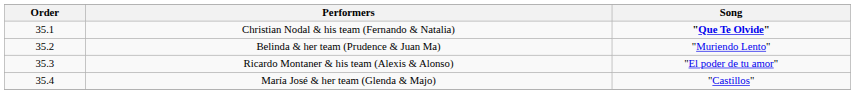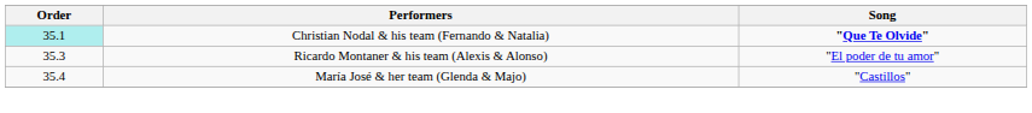 <table class="wikitable" style="text-align:center; width:100%;">
 <tr>
 </tr>
 <tr>
 <th>Order</th>
 <th>Performers</th>
 <th>Song</th>
 </tr>
 <tr>
-<td>35.1</td>
+<td style="background: paleturquoise;">35.1</td>
 <td>Christian Nodal & his team (Fernando & Natalia)</td>
 <td><strong>"<a href='#'>Que Te Olvide</a>"</strong></td>
-</tr>
-<tr>
-<td>35.2</td>
-<td>Belinda & her team (Prudence & Juan Ma)</td>
-<td>"<a href='#'>Muriendo Lento</a>"</td>
 </tr>
 <tr>
 <td>35.3</td>
 <td>Ricardo Montaner & his team (Alexis & Alonso)</td>
 <td>"<a href='#'>El poder de tu amor</a>"</td>
 </tr>
 <tr>
 <td>35.4</td>
 <td>María José & her team (Glenda & Majo)</td>
 <td>"<a href='#'>Castillos</a>"</td>
 </tr>
 <tr>
 </tr>
 </table>
